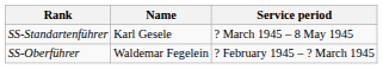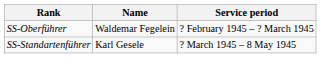 <table class="wikitable">
 <tr>
 <th>Rank</th>
 <th>Name</th>
 <th>Service period</th>
 </tr>
 <tr>
+<td><em>SS-Oberführer</em></td>
+<td>Waldemar Fegelein</td>
+<td>? February 1945 – ? March 1945</td>
+</tr>
+<tr>
 <td><em>SS-Standartenführer</em></td>
 <td>Karl Gesele</td>
 <td>? March 1945 – 8 May 1945</td>
 </tr>
-<tr>
-<td><em>SS-Oberführer</em></td>
-<td>Waldemar Fegelein</td>
-<td>? February 1945 – ? March 1945</td>
-</tr>
 </table>
